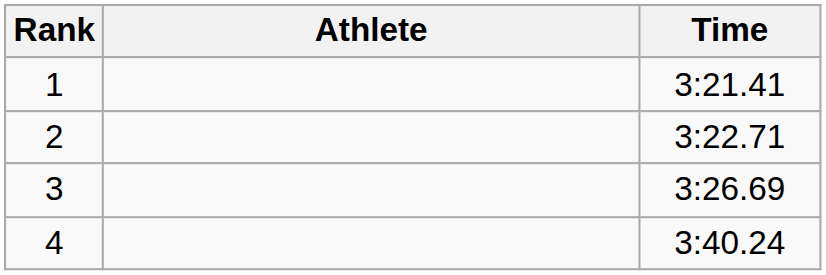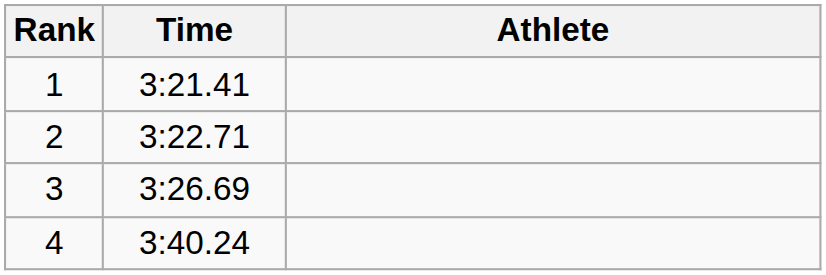 <table class=wikitable style="text-align:center">
 <tr>
 <th width=40>Rank</th>
+<th width=80>Time</th>
 <th width=250>Athlete</th>
-<th width=80>Time</th>
 </tr>
 <tr>
 <td>1</td>
+<td>3:21.41</td>
 <td align=left></td>
-<td>3:21.41</td>
 </tr>
 <tr>
 <td>2</td>
+<td>3:22.71</td>
 <td align=left></td>
-<td>3:22.71</td>
 </tr>
 <tr>
 <td>3</td>
+<td>3:26.69</td>
 <td align=left></td>
-<td>3:26.69</td>
 </tr>
 <tr>
 <td>4</td>
+<td>3:40.24</td>
 <td align=left></td>
-<td>3:40.24</td>
 </tr>
 </table>
